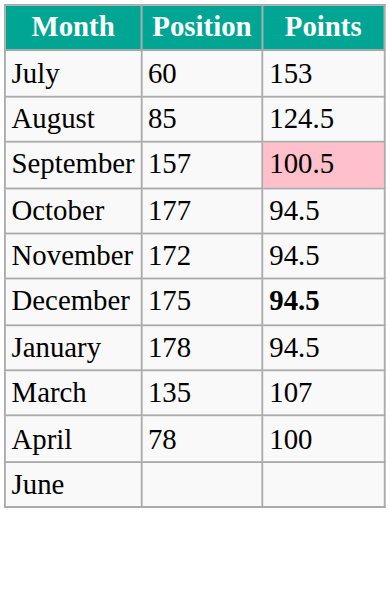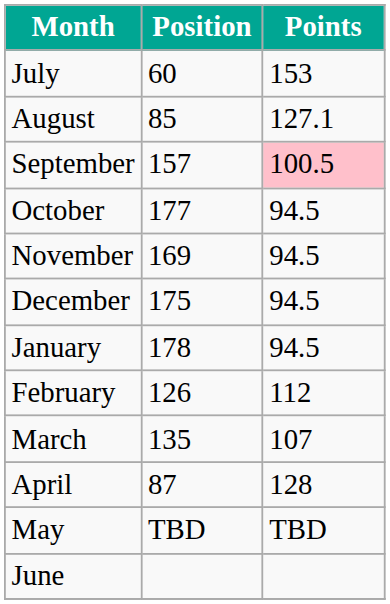 <table class="wikitable">
 <tr>
 <th width=60 style="background: #00A693;color:white">Month</th>
 <th width=60 style="background: #00A693;color:white">Position</th>
 <th width=60 style="background: #00A693;color:white">Points</th>
 </tr>
 <tr>
 <td>July</td>
 <td>60</td>
 <td>153</td>
 </tr>
 <tr>
 <td>August</td>
 <td>85</td>
-<td>124.5</td>
+<td>127.1</td>
 </tr>
 <tr>
 <td>September</td>
 <td>157</td>
 <td style="background: pink;">100.5</td>
 </tr>
 <tr>
 <td>October</td>
 <td>177</td>
 <td>94.5</td>
 </tr>
 <tr>
 <td>November</td>
-<td>172</td>
+<td>169</td>
 <td>94.5</td>
 </tr>
 <tr>
 <td>December</td>
 <td>175</td>
-<td><strong>94.5</strong></td>
+<td>94.5</td>
 </tr>
 <tr>
 <td>January</td>
 <td>178</td>
 <td>94.5</td>
+</tr>
+<tr>
+<td>February</td>
+<td>126</td>
+<td>112</td>
 </tr>
 <tr>
 <td>March</td>
 <td>135</td>
 <td>107</td>
 </tr>
 <tr>
 <td>April</td>
-<td>78</td>
-<td>100</td>
+<td>87</td>
+<td>128</td>
+</tr>
+<tr>
+<td>May</td>
+<td>TBD</td>
+<td>TBD</td>
 </tr>
 <tr>
 <td>June</td>
 <td></td>
 <td></td>
 </tr>
 <tr>
 </tr>
 </table>
